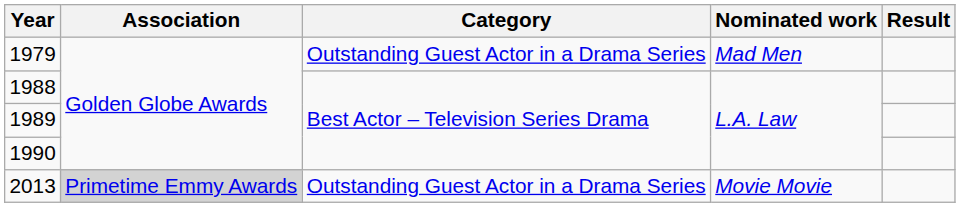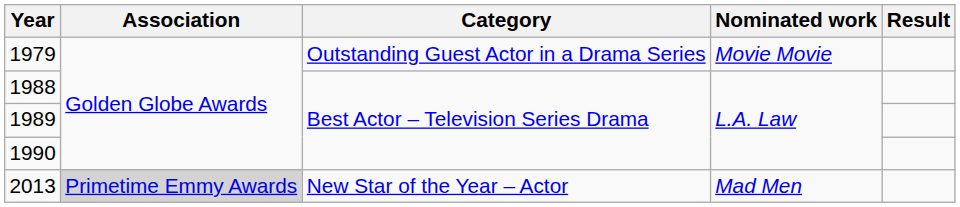 <table class="wikitable">
 <tr>
 <th>Year</th>
 <th>Association</th>
 <th>Category</th>
 <th>Nominated work</th>
 <th>Result</th>
 </tr>
 <tr>
 <td>1979</td>
 <td rowspan="4"><a href='#'>Golden Globe Awards</a></td>
 <td><a href='#'>Outstanding Guest Actor in a Drama Series</a></td>
-<td><em><a href='#'>Mad Men</a></em></td>
+<td><em><a href='#'>Movie Movie</a></em></td>
 <td></td>
 </tr>
 <tr>
 <td>1988</td>
 <td rowspan="3"><a href='#'>Best Actor – Television Series Drama</a></td>
 <td rowspan="3"><em><a href='#'>L.A. Law</a></em></td>
 <td></td>
 </tr>
 <tr>
 <td>1989</td>
 <td></td>
 </tr>
 <tr>
 <td>1990</td>
 <td></td>
 </tr>
 <tr>
 <td>2013</td>
 <td style="background: lightgrey;"><a href='#'>Primetime Emmy Awards</a></td>
-<td><a href='#'>Outstanding Guest Actor in a Drama Series</a></td>
-<td><em><a href='#'>Movie Movie</a></em></td>
+<td><a href='#'>New Star of the Year – Actor</a></td>
+<td><em><a href='#'>Mad Men</a></em></td>
 <td></td>
 </tr>
 </table>
